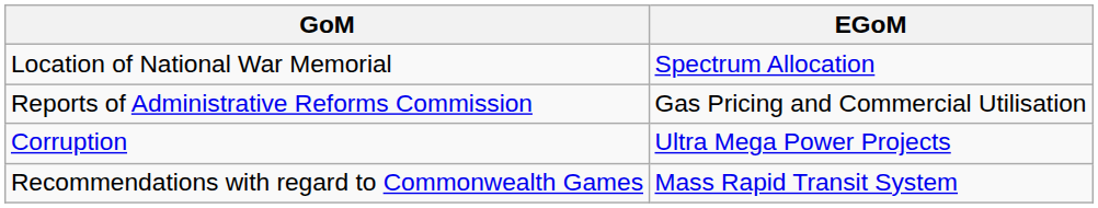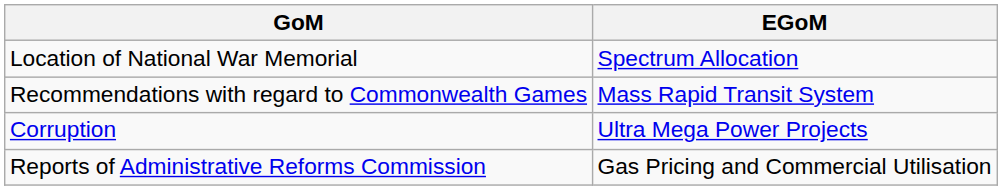 <table class="wikitable center">
 <tr>
 <th>GoM</th>
 <th>EGoM</th>
 </tr>
 <tr>
 <td>Location of National War Memorial</td>
 <td><a href='#'>Spectrum Allocation</a></td>
 </tr>
 <tr>
-<td>Reports of <a href='#'>Administrative Reforms Commission</a></td>
-<td>Gas Pricing and Commercial Utilisation</td>
+<td>Recommendations with regard to <a href='#'>Commonwealth Games</a></td>
+<td><a href='#'>Mass Rapid Transit System</a></td>
 </tr>
 <tr>
 <td><a href='#'>Corruption</a></td>
 <td><a href='#'>Ultra Mega Power Projects</a></td>
 </tr>
 <tr>
-<td>Recommendations with regard to <a href='#'>Commonwealth Games</a></td>
-<td><a href='#'>Mass Rapid Transit System</a></td>
+<td>Reports of <a href='#'>Administrative Reforms Commission</a></td>
+<td>Gas Pricing and Commercial Utilisation</td>
 </tr>
 </table>
